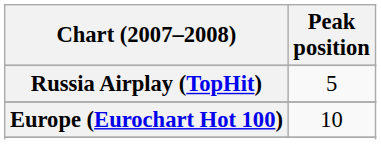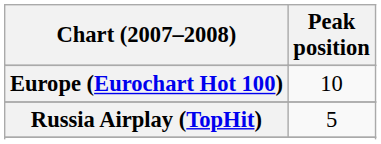 <table class="wikitable sortable plainrowheaders" style="text-align:center">
 <tr>
 <th scope="col">Chart (2007–2008)</th>
 <th scope="col">Peak<br>position</th>
 </tr>
 <tr>
 </tr>
 <tr>
 </tr>
 <tr>
 </tr>
 <tr>
 </tr>
 <tr>
+<th scope="row">Europe (<a href='#'>Eurochart Hot 100</a>)</th>
+<td>10</td>
+</tr>
+<tr>
+</tr>
+<tr>
+</tr>
+<tr>
 <th scope="row">Russia Airplay (<a href='#'>TopHit</a>)</th>
 <td>5</td>
 </tr>
 <tr>
 </tr>
 <tr>
 </tr>
 <tr>
-<th scope="row">Europe (<a href='#'>Eurochart Hot 100</a>)</th>
-<td>10</td>
-</tr>
-<tr>
-</tr>
-<tr>
-</tr>
-<tr>
 </tr>
 </table>
